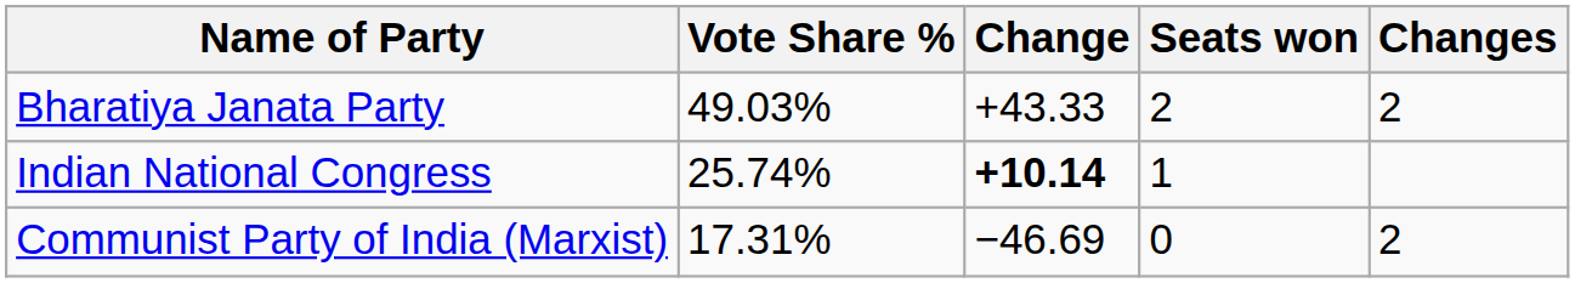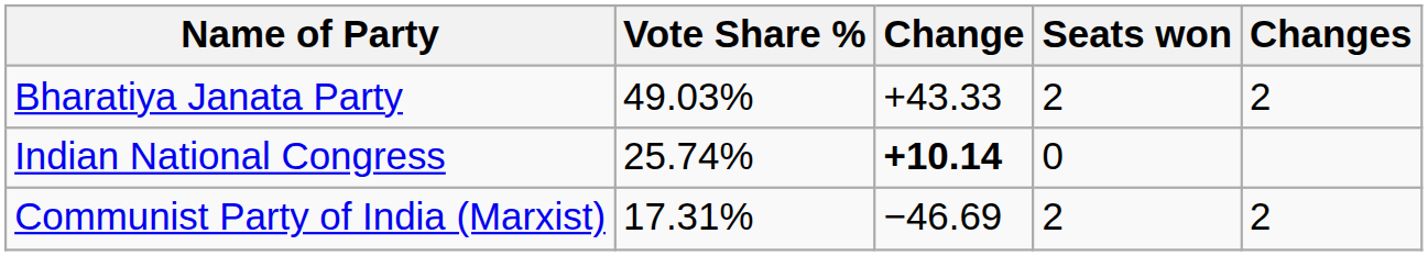 <table class="wikitable sortable">
 <tr>
 <th>Name of Party</th>
 <th>Vote Share %</th>
 <th>Change</th>
 <th>Seats won</th>
 <th>Changes</th>
 </tr>
 <tr>
 <td><a href='#'>Bharatiya Janata Party</a></td>
 <td>49.03%</td>
 <td>+43.33</td>
 <td>2</td>
 <td>2</td>
 </tr>
 <tr>
 <td><a href='#'>Indian National Congress</a></td>
 <td>25.74%</td>
 <td><strong>+10.14</strong></td>
-<td>1</td>
+<td>0</td>
 <td></td>
 </tr>
 <tr>
 <td><a href='#'>Communist Party of India (Marxist)</a></td>
 <td>17.31%</td>
 <td>−46.69</td>
-<td>0</td>
+<td>2</td>
 <td>2</td>
 </tr>
 </table>
